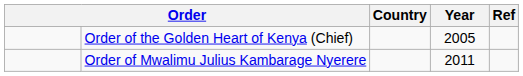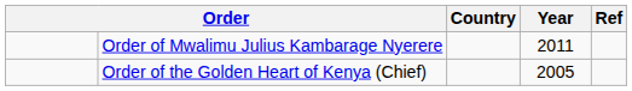 <table class="wikitable" style="text-align:left;">
 <tr ->
 <th colspan=2><a href='#'>Order</a></th>
 <th>Country</th>
 <th width="60px">Year</th>
 <th>Ref</th>
 </tr>
 <tr>
 <td width="80px"></td>
+<td><a href='#'>Order of Mwalimu Julius Kambarage Nyerere</a></td>
+<td></td>
+<td align="center">2011</td>
+<td align="center"></td>
+</tr>
+<tr>
+<td width="80px"></td>
 <td><a href='#'>Order of the Golden Heart of Kenya</a> (Chief)</td>
 <td></td>
 <td align="center">2005</td>
 <td align="center"></td>
 </tr>
-<tr>
-<td width="80px"></td>
-<td><a href='#'>Order of Mwalimu Julius Kambarage Nyerere</a></td>
-<td></td>
-<td align="center">2011</td>
-<td align="center"></td>
-</tr>
 </table>
